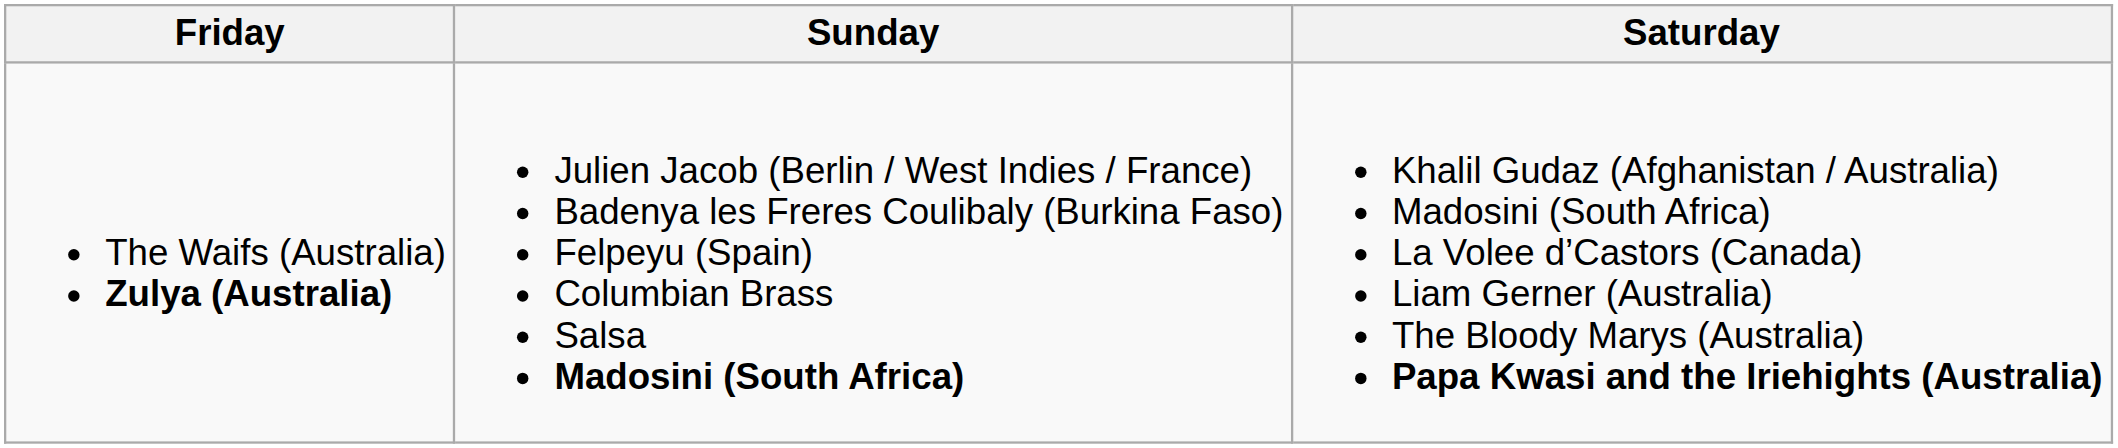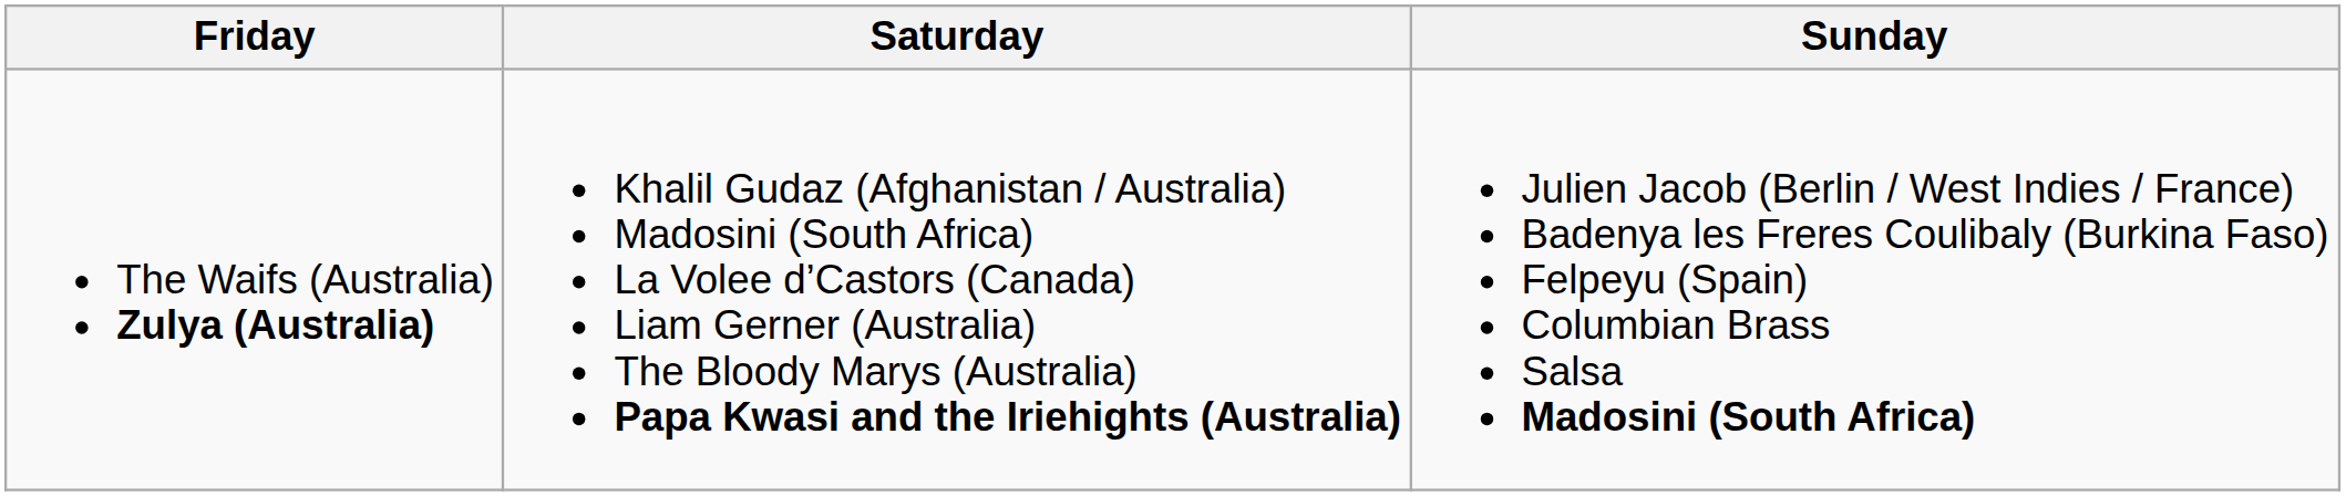 <table class="wikitable">
 <tr>
 <th>Friday</th>
+<th>Saturday</th>
 <th>Sunday</th>
-<th>Saturday</th>
 </tr>
 <tr>
 <td><br><ul><li>The Waifs (Australia)</li><li><strong>Zulya (Australia)</strong></li></ul></td>
+<td><br><ul><li>Khalil Gudaz (Afghanistan / Australia)</li><li>Madosini (South Africa)</li><li>La Volee d’Castors (Canada)</li><li>Liam Gerner (Australia)</li><li>The Bloody Marys (Australia)</li><li><strong>Papa Kwasi and the Iriehights (Australia)</strong></li></ul></td>
 <td><br><ul><li>Julien Jacob (Berlin / West Indies / France)</li><li>Badenya les Freres Coulibaly (Burkina Faso)</li><li>Felpeyu (Spain)</li><li>Columbian Brass</li><li>Salsa</li><li><strong>Madosini (South Africa)</strong></li></ul></td>
-<td><br><ul><li>Khalil Gudaz (Afghanistan / Australia)</li><li>Madosini (South Africa)</li><li>La Volee d’Castors (Canada)</li><li>Liam Gerner (Australia)</li><li>The Bloody Marys (Australia)</li><li><strong>Papa Kwasi and the Iriehights (Australia)</strong></li></ul></td>
 </tr>
 </table>
